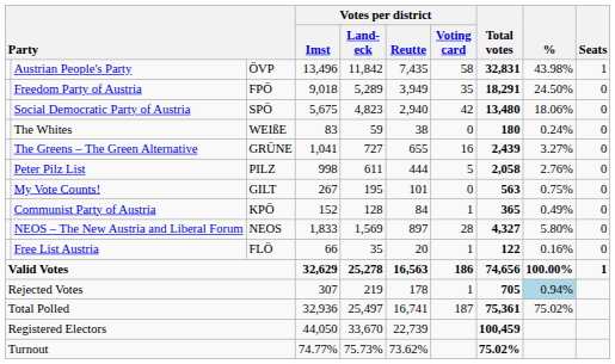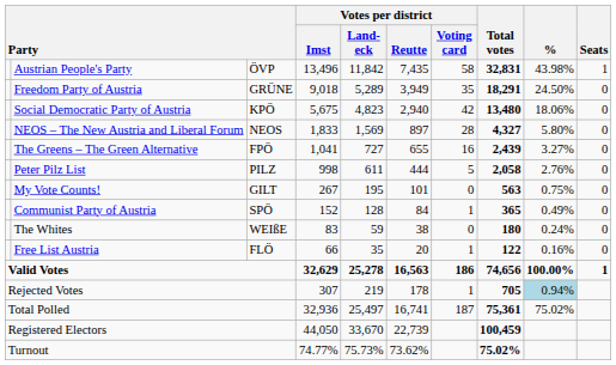 <table class="wikitable" border="1" style="text-align:right;">
 <tr>
 <th style="text-align:left;" valign=bottom rowspan=2 colspan=3>Party</th>
 <th colspan=4>Votes per district</th>
 <th align=center valign=bottom rowspan=2 width="50">Total<br>votes</th>
 <th align=center valign=bottom rowspan=2 width="50">%</th>
 <th align=center valign=bottom rowspan=2>Seats</th>
 </tr>
 <tr>
 <th align=center valign=bottom width="50"><a href='#'>Imst</a></th>
 <th align=center valign=bottom width="50"><a href='#'>Land-<br>eck</a></th>
 <th align=center valign=bottom width="50"><a href='#'>Reutte</a></th>
 <th align=center valign=bottom width="50"><a href='#'>Voting<br>card</a></th>
 </tr>
 <tr>
 <td></td>
 <td align=left><a href='#'>Austrian People's Party</a></td>
 <td align=left>ÖVP</td>
 <td>13,496</td>
 <td>11,842</td>
 <td>7,435</td>
 <td>58</td>
 <td><strong>32,831</strong></td>
 <td>43.98%</td>
 <td>1</td>
 </tr>
 <tr>
 <td></td>
 <td align=left><a href='#'>Freedom Party of Austria</a></td>
-<td align=left>FPÖ</td>
+<td align=left>GRÜNE</td>
 <td>9,018</td>
 <td>5,289</td>
 <td>3,949</td>
 <td>35</td>
 <td><strong>18,291</strong></td>
 <td>24.50%</td>
 <td>0</td>
 </tr>
 <tr>
 <td></td>
 <td align=left><a href='#'>Social Democratic Party of Austria</a></td>
-<td align=left>SPÖ</td>
+<td align=left>KPÖ</td>
 <td>5,675</td>
 <td>4,823</td>
 <td>2,940</td>
 <td>42</td>
 <td><strong>13,480</strong></td>
 <td>18.06%</td>
 <td>0</td>
 </tr>
 <tr>
 <td></td>
-<td align=left>The Whites</td>
-<td align=left>WEIßE</td>
-<td>83</td>
-<td>59</td>
-<td>38</td>
-<td>0</td>
-<td><strong>180</strong></td>
-<td>0.24%</td>
+<td align=left style="white-space: nowrap;"><a href='#'>NEOS – The New Austria and Liberal Forum</a></td>
+<td align=left>NEOS</td>
+<td>1,833</td>
+<td>1,569</td>
+<td>897</td>
+<td>28</td>
+<td><strong>4,327</strong></td>
+<td>5.80%</td>
 <td>0</td>
 </tr>
 <tr>
 <td></td>
 <td align=left><a href='#'>The Greens – The Green Alternative</a></td>
-<td align=left>GRÜNE</td>
+<td align=left>FPÖ</td>
 <td>1,041</td>
 <td>727</td>
 <td>655</td>
 <td>16</td>
 <td><strong>2,439</strong></td>
 <td>3.27%</td>
 <td>0</td>
 </tr>
 <tr>
 <td></td>
 <td align=left><a href='#'>Peter Pilz List</a></td>
 <td align=left>PILZ</td>
 <td>998</td>
 <td>611</td>
 <td>444</td>
 <td>5</td>
 <td><strong>2,058</strong></td>
 <td>2.76%</td>
 <td>0</td>
 </tr>
 <tr>
 <td></td>
 <td align=left><a href='#'>My Vote Counts!</a></td>
 <td align=left>GILT</td>
 <td>267</td>
 <td>195</td>
 <td>101</td>
 <td>0</td>
 <td><strong>563</strong></td>
 <td>0.75%</td>
 <td>0</td>
 </tr>
 <tr>
 <td></td>
 <td align=left><a href='#'>Communist Party of Austria</a></td>
-<td align=left>KPÖ</td>
+<td align=left>SPÖ</td>
 <td>152</td>
 <td>128</td>
 <td>84</td>
 <td>1</td>
 <td><strong>365</strong></td>
 <td>0.49%</td>
 <td>0</td>
 </tr>
 <tr>
 <td></td>
-<td align=left style="white-space: nowrap;"><a href='#'>NEOS – The New Austria and Liberal Forum</a></td>
-<td align=left>NEOS</td>
-<td>1,833</td>
-<td>1,569</td>
-<td>897</td>
-<td>28</td>
-<td><strong>4,327</strong></td>
-<td>5.80%</td>
+<td align=left>The Whites</td>
+<td align=left>WEIßE</td>
+<td>83</td>
+<td>59</td>
+<td>38</td>
+<td>0</td>
+<td><strong>180</strong></td>
+<td>0.24%</td>
 <td>0</td>
 </tr>
 <tr>
 <td></td>
 <td align=left><a href='#'>Free List Austria</a></td>
 <td align=left>FLÖ</td>
 <td>66</td>
 <td>35</td>
 <td>20</td>
 <td>1</td>
 <td><strong>122</strong></td>
 <td>0.16%</td>
 <td>0</td>
 </tr>
 <tr style="font-weight:bold">
 <td align=left colspan=3>Valid Votes</td>
 <td>32,629</td>
 <td>25,278</td>
 <td>16,563</td>
 <td>186</td>
 <td>74,656</td>
 <td>100.00%</td>
 <td>1</td>
 </tr>
 <tr>
 <td align=left colspan=3>Rejected Votes</td>
 <td>307</td>
 <td>219</td>
 <td>178</td>
 <td>1</td>
 <td><strong>705</strong></td>
 <td style="background: lightblue;">0.94%</td>
 <td></td>
 </tr>
 <tr>
 <td align=left colspan=3>Total Polled</td>
 <td>32,936</td>
 <td>25,497</td>
 <td>16,741</td>
 <td>187</td>
 <td><strong>75,361</strong></td>
 <td>75.02%</td>
 <td></td>
 </tr>
 <tr>
 <td align=left colspan=3>Registered Electors</td>
 <td>44,050</td>
 <td>33,670</td>
 <td>22,739</td>
 <td></td>
 <td><strong>100,459</strong></td>
 <td></td>
 <td></td>
 </tr>
 <tr>
 <td align=left colspan=3>Turnout</td>
 <td>74.77%</td>
 <td>75.73%</td>
 <td>73.62%</td>
 <td></td>
 <td><strong>75.02%</strong></td>
 <td></td>
 <td></td>
 </tr>
 </table>
